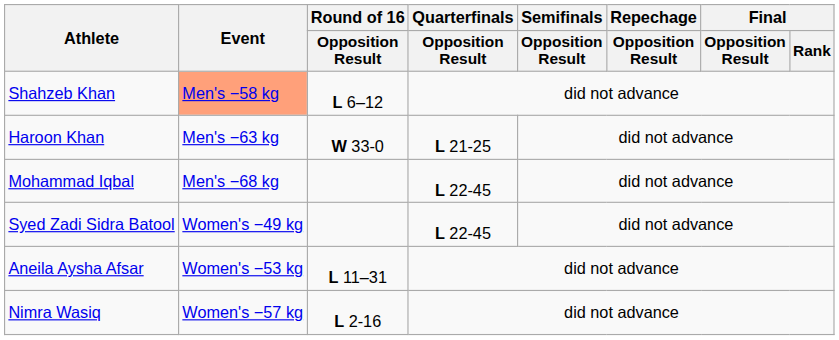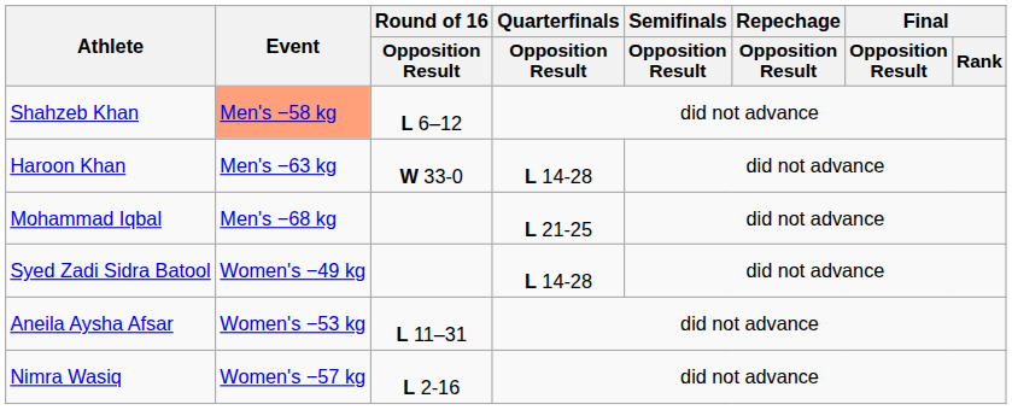 <table class="wikitable" style="font-size:90%;">
 <tr>
 <th rowspan=2>Athlete</th>
 <th rowspan=2>Event</th>
 <th>Round of 16</th>
 <th>Quarterfinals</th>
 <th>Semifinals</th>
 <th>Repechage</th>
 <th colspan=2>Final</th>
 </tr>
 <tr style="font-size:95%">
 <th>Opposition<br>Result</th>
 <th>Opposition<br>Result</th>
 <th>Opposition<br>Result</th>
 <th>Opposition<br>Result</th>
 <th>Opposition<br>Result</th>
 <th>Rank</th>
 </tr>
 <tr align=center>
 <td align=left><a href='#'>Shahzeb Khan</a></td>
 <td align=left style="background: lightsalmon;"><a href='#'>Men's −58 kg</a></td>
 <td><br><strong>L</strong> 6–12</td>
 <td colspan=5>did not advance</td>
 </tr>
 <tr align=center>
 <td align=left><a href='#'>Haroon Khan</a></td>
 <td align=left><a href='#'>Men's −63 kg</a></td>
 <td>  <br><strong>W</strong> 33-0</td>
-<td><br><strong>L</strong> 21-25</td>
+<td><br><strong>L</strong> 14-28</td>
 <td colspan="4">did not advance</td>
 </tr>
 <tr align=center>
 <td align=left><a href='#'>Mohammad Iqbal</a></td>
 <td align=left><a href='#'>Men's −68 kg</a></td>
 <td></td>
-<td><br><strong>L</strong> 22-45</td>
+<td><br><strong>L</strong> 21-25</td>
 <td colspan="4">did not advance</td>
 </tr>
 <tr align=center>
 <td align=left><a href='#'>Syed Zadi Sidra Batool</a></td>
 <td align=left><a href='#'>Women's −49 kg</a></td>
 <td></td>
-<td><br><strong>L</strong> 22-45</td>
+<td><br><strong>L</strong> 14-28</td>
 <td colspan="4">did not advance</td>
 </tr>
 <tr align=center>
 <td align=left><a href='#'>Aneila Aysha Afsar</a></td>
 <td align=left><a href='#'>Women's −53 kg</a></td>
 <td><br><strong>L</strong> 11–31</td>
 <td colspan=5>did not advance</td>
 </tr>
 <tr align=center>
 <td align=left><a href='#'>Nimra Wasiq</a></td>
 <td align=left><a href='#'>Women's −57 kg</a></td>
 <td><br><strong>L</strong> 2-16</td>
 <td colspan="5">did not advance</td>
 </tr>
 </table>
